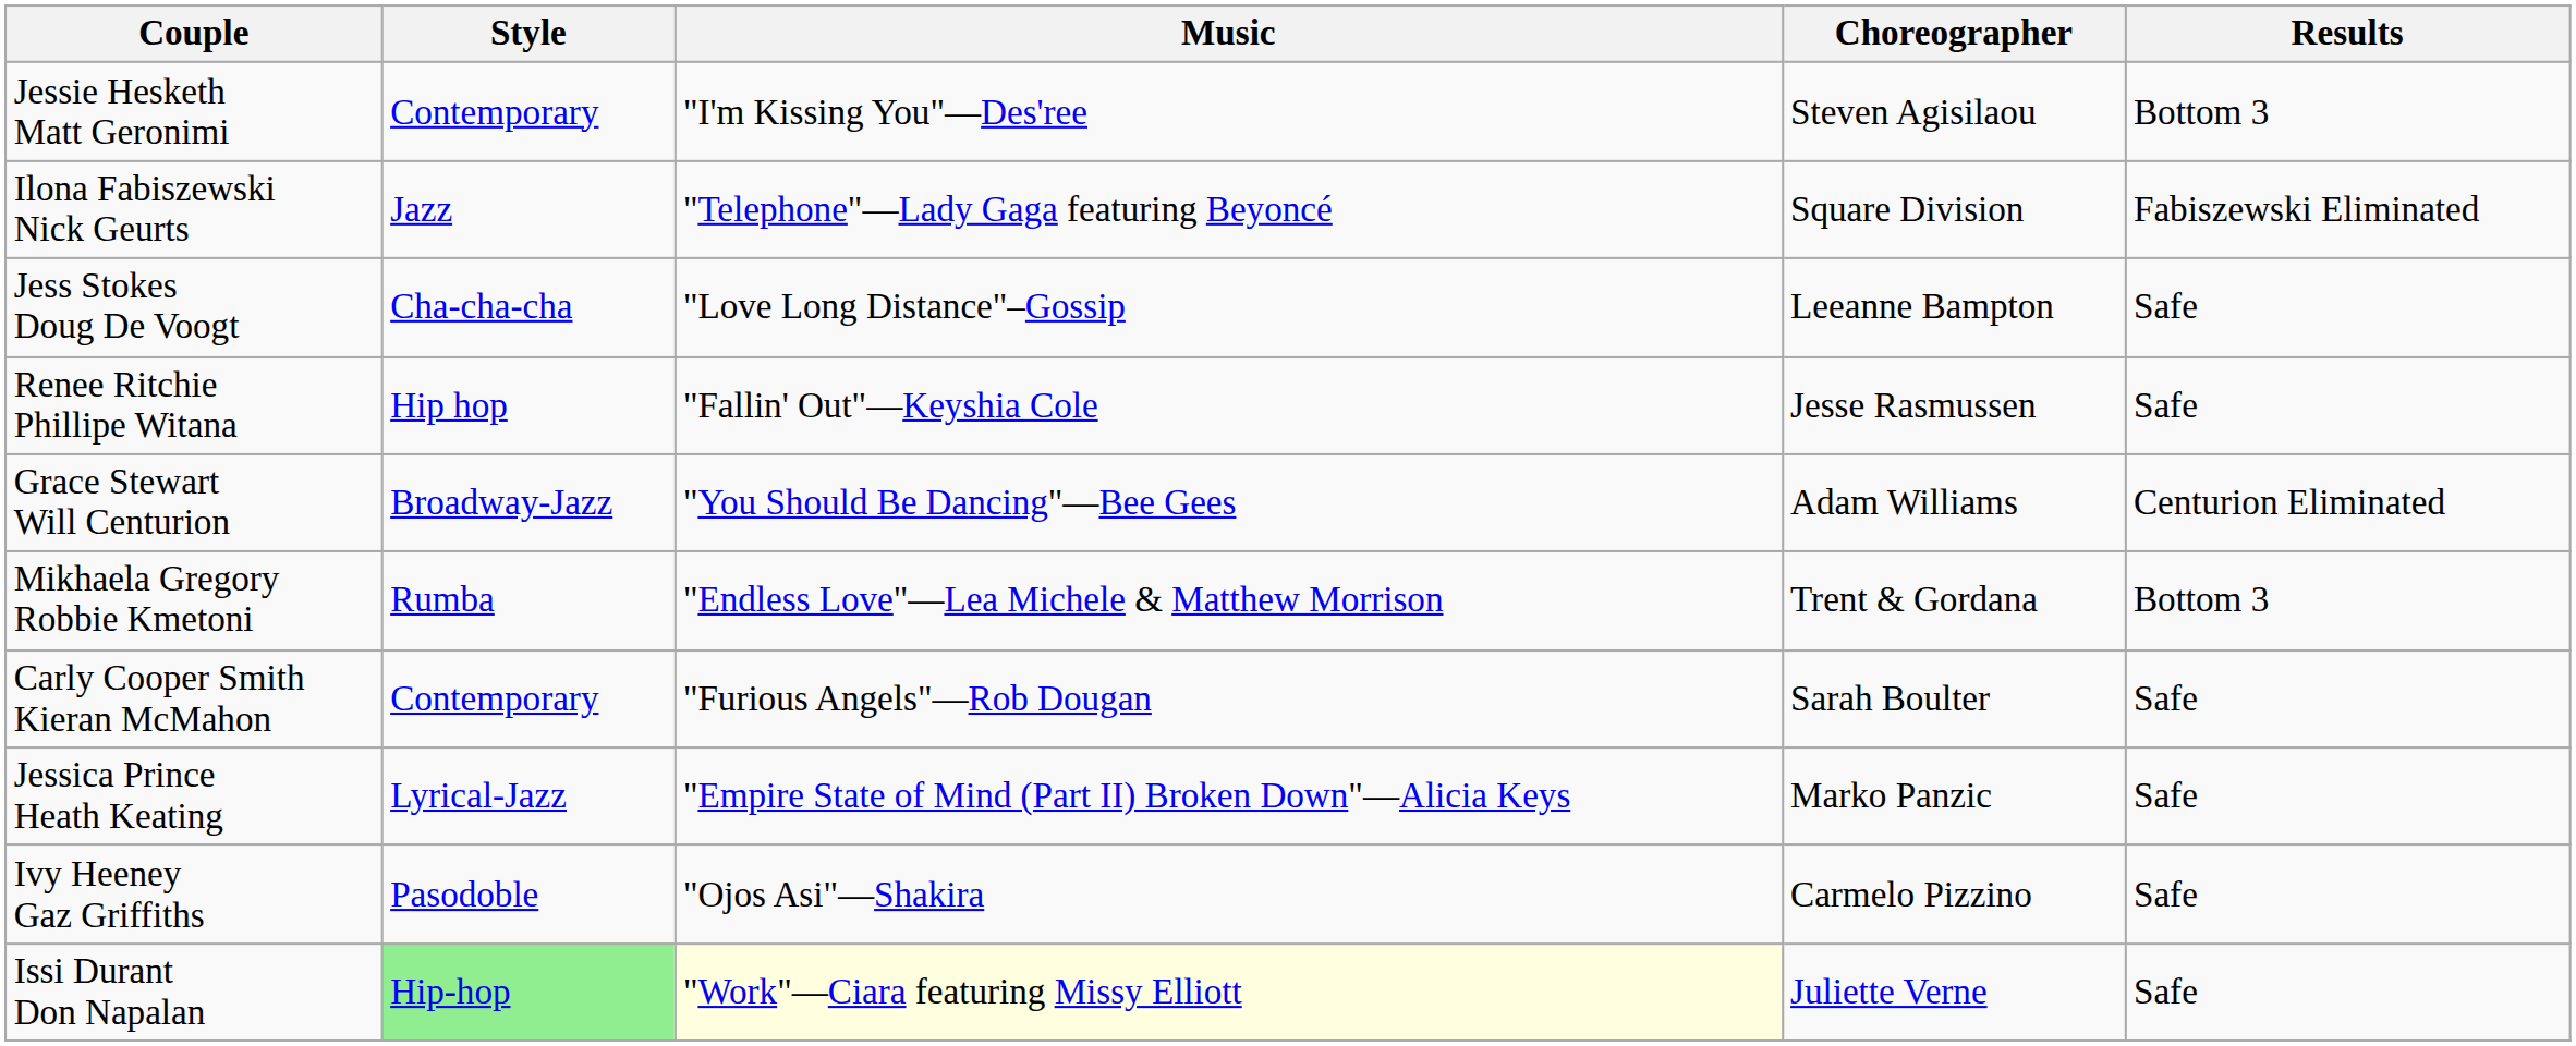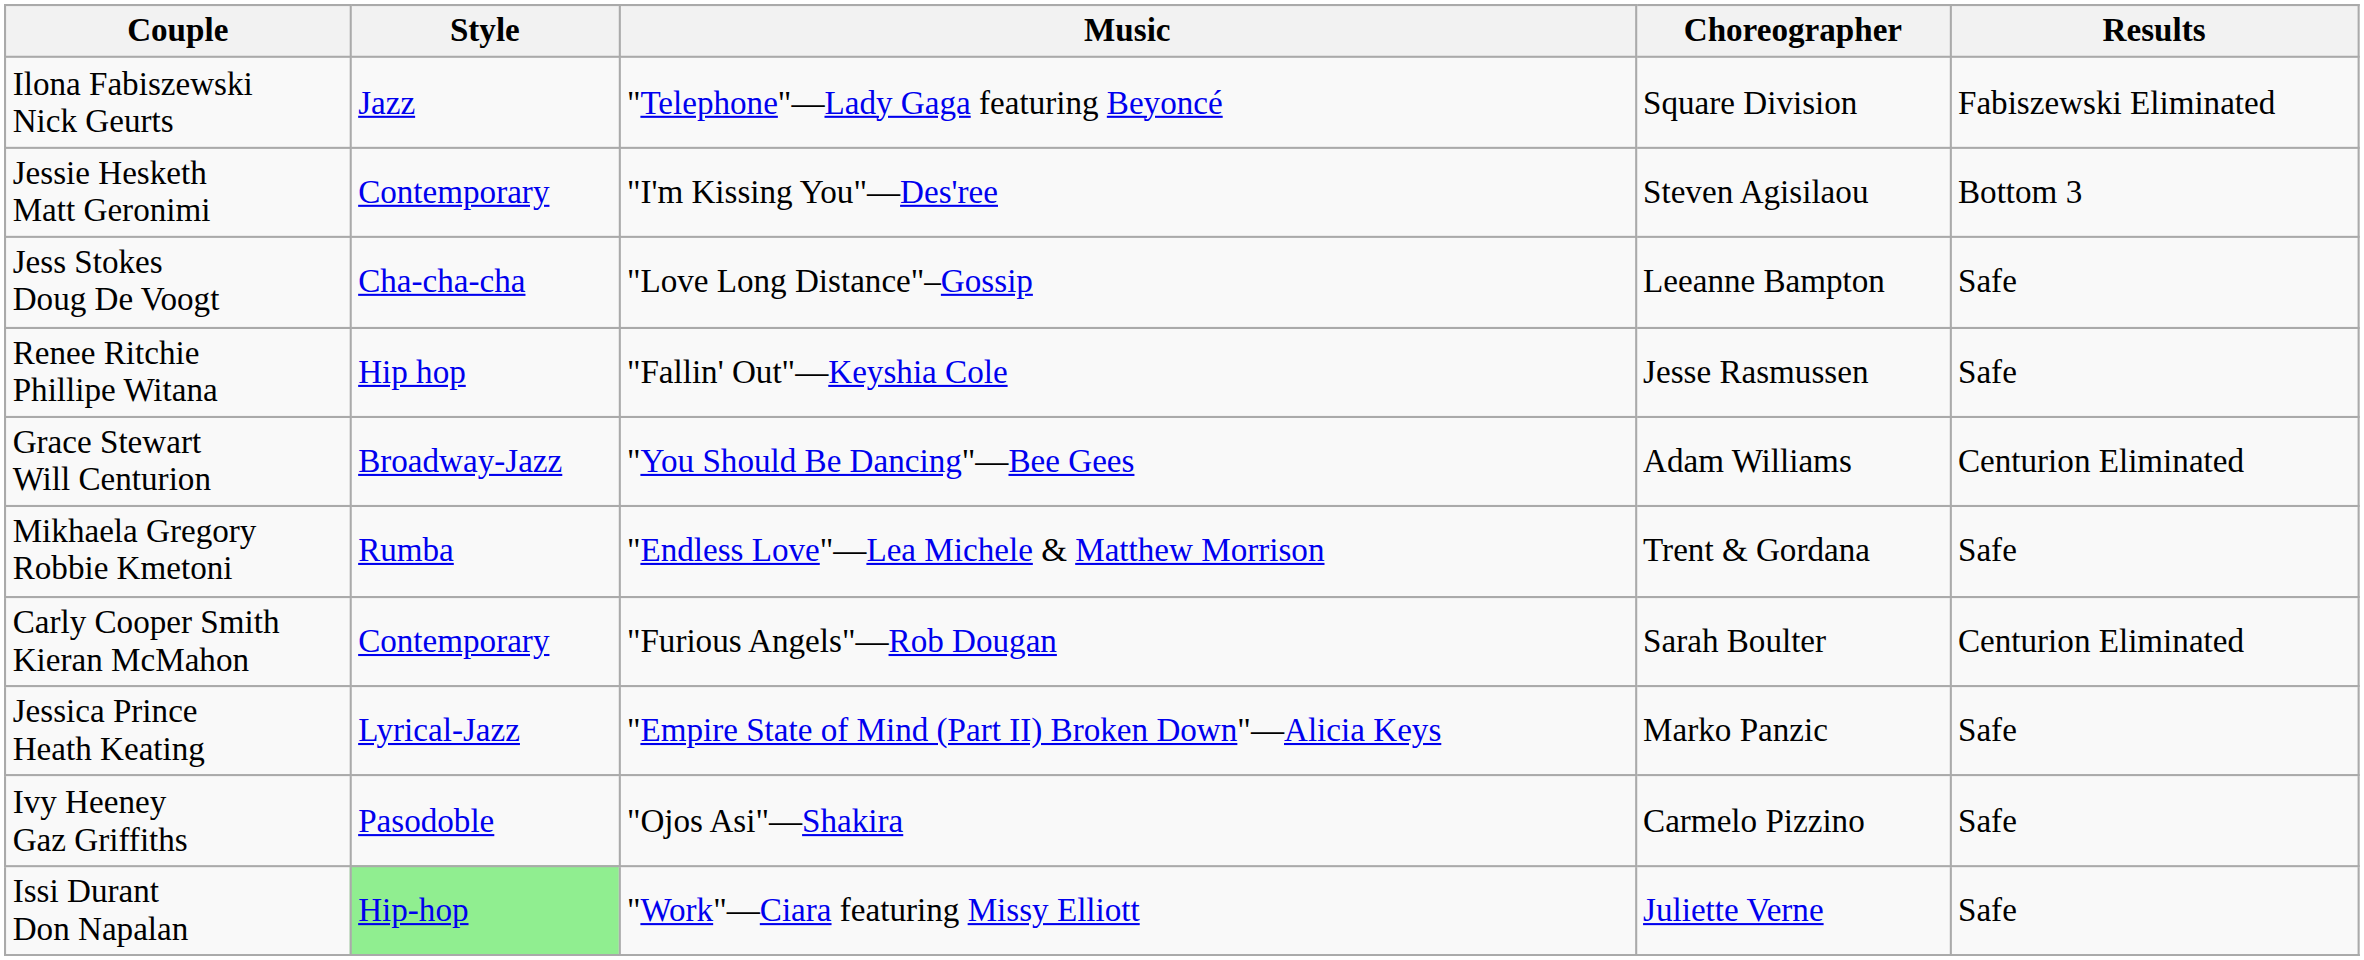 <table class="wikitable" width="90%">
 <tr>
 <th>Couple</th>
 <th>Style</th>
 <th>Music</th>
 <th>Choreographer</th>
 <th>Results</th>
 </tr>
 <tr>
+<td>Ilona Fabiszewski <br> Nick Geurts</td>
+<td><a href='#'>Jazz</a></td>
+<td>"<a href='#'>Telephone</a>"—<a href='#'>Lady Gaga</a> featuring <a href='#'>Beyoncé</a></td>
+<td>Square Division</td>
+<td>Fabiszewski Eliminated</td>
+</tr>
+<tr>
 <td>Jessie Hesketh <br> Matt Geronimi</td>
 <td><a href='#'>Contemporary</a></td>
 <td>"I'm Kissing You"—<a href='#'>Des'ree</a></td>
 <td>Steven Agisilaou</td>
 <td>Bottom 3</td>
-</tr>
-<tr>
-<td>Ilona Fabiszewski <br> Nick Geurts</td>
-<td><a href='#'>Jazz</a></td>
-<td>"<a href='#'>Telephone</a>"—<a href='#'>Lady Gaga</a> featuring <a href='#'>Beyoncé</a></td>
-<td>Square Division</td>
-<td>Fabiszewski Eliminated</td>
 </tr>
 <tr>
 <td>Jess Stokes <br> Doug De Voogt</td>
 <td><a href='#'>Cha-cha-cha</a></td>
 <td>"Love Long Distance"–<a href='#'>Gossip</a></td>
 <td>Leeanne Bampton</td>
 <td>Safe</td>
 </tr>
 <tr>
 <td>Renee Ritchie <br> Phillipe Witana</td>
 <td><a href='#'>Hip hop</a></td>
 <td>"Fallin' Out"—<a href='#'>Keyshia Cole</a></td>
 <td>Jesse Rasmussen</td>
 <td>Safe</td>
 </tr>
 <tr>
 <td>Grace Stewart <br> Will Centurion</td>
 <td><a href='#'>Broadway-Jazz</a></td>
 <td>"<a href='#'>You Should Be Dancing</a>"—<a href='#'>Bee Gees</a></td>
 <td>Adam Williams</td>
 <td>Centurion Eliminated</td>
 </tr>
 <tr>
 <td>Mikhaela Gregory <br> Robbie Kmetoni</td>
 <td><a href='#'>Rumba</a></td>
 <td>"<a href='#'>Endless Love</a>"—<a href='#'>Lea Michele</a> & <a href='#'>Matthew Morrison</a></td>
 <td>Trent & Gordana</td>
-<td>Bottom 3</td>
+<td>Safe</td>
 </tr>
 <tr>
 <td>Carly Cooper Smith <br> Kieran McMahon</td>
 <td><a href='#'>Contemporary</a></td>
 <td>"Furious Angels"—<a href='#'>Rob Dougan</a></td>
 <td>Sarah Boulter</td>
-<td>Safe</td>
+<td>Centurion Eliminated</td>
 </tr>
 <tr>
 <td>Jessica Prince <br> Heath Keating</td>
 <td><a href='#'>Lyrical-Jazz</a></td>
 <td>"<a href='#'>Empire State of Mind (Part II) Broken Down</a>"—<a href='#'>Alicia Keys</a></td>
 <td>Marko Panzic</td>
 <td>Safe</td>
 </tr>
 <tr>
 <td>Ivy Heeney <br> Gaz Griffiths</td>
 <td><a href='#'>Pasodoble</a></td>
 <td>"Ojos Asi"—<a href='#'>Shakira</a></td>
 <td>Carmelo Pizzino</td>
 <td>Safe</td>
 </tr>
 <tr>
 <td>Issi Durant <br> Don Napalan</td>
 <td style="background: lightgreen;"><a href='#'>Hip-hop</a></td>
-<td style="background: lightyellow;">"<a href='#'>Work</a>"—<a href='#'>Ciara</a> featuring <a href='#'>Missy Elliott</a></td>
+<td>"<a href='#'>Work</a>"—<a href='#'>Ciara</a> featuring <a href='#'>Missy Elliott</a></td>
 <td><a href='#'>Juliette Verne</a></td>
 <td>Safe</td>
 </tr>
 <tr>
 </tr>
 </table>
